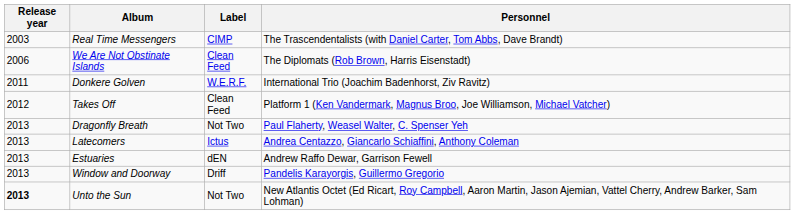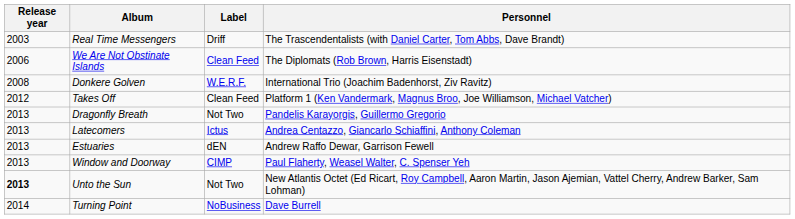 <table class="wikitable sortable">
 <tr>
 <th>Release year</th>
 <th>Album</th>
 <th>Label</th>
 <th>Personnel</th>
 </tr>
 <tr>
 <td>2003</td>
 <td><em>Real Time Messengers</em></td>
-<td><a href='#'>CIMP</a></td>
+<td>Driff</td>
 <td>The Trascendentalists (with <a href='#'>Daniel Carter</a>, <a href='#'>Tom Abbs</a>, Dave Brandt)</td>
 </tr>
 <tr>
 <td>2006</td>
 <td><em><a href='#'>We Are Not Obstinate Islands</a></em></td>
 <td><a href='#'>Clean Feed</a></td>
 <td>The Diplomats (<a href='#'>Rob Brown</a>, Harris Eisenstadt)</td>
 </tr>
 <tr>
-<td>2011</td>
+<td>2008</td>
 <td><em>Donkere Golven</em></td>
 <td><a href='#'>W.E.R.F.</a></td>
 <td>International Trio (Joachim Badenhorst, Ziv Ravitz)</td>
 </tr>
 <tr>
 <td>2012</td>
 <td><em>Takes Off</em></td>
 <td>Clean Feed</td>
 <td>Platform 1 (<a href='#'>Ken Vandermark</a>, <a href='#'>Magnus Broo</a>, Joe Williamson, <a href='#'>Michael Vatcher</a>)</td>
 </tr>
 <tr>
 <td>2013</td>
 <td><em>Dragonfly Breath</em></td>
 <td>Not Two</td>
-<td><a href='#'>Paul Flaherty</a>, <a href='#'>Weasel Walter</a>, <a href='#'>C. Spenser Yeh</a></td>
+<td><a href='#'>Pandelis Karayorgis</a>, <a href='#'>Guillermo Gregorio</a></td>
 </tr>
 <tr>
 <td>2013</td>
 <td><em>Latecomers</em></td>
 <td><a href='#'>Ictus</a></td>
 <td><a href='#'>Andrea Centazzo</a>, <a href='#'>Giancarlo Schiaffini</a>, <a href='#'>Anthony Coleman</a></td>
 </tr>
 <tr>
 <td>2013</td>
 <td><em>Estuaries</em></td>
 <td>dEN</td>
 <td>Andrew Raffo Dewar, Garrison Fewell</td>
 </tr>
 <tr>
 <td>2013</td>
 <td><em>Window and Doorway</em></td>
-<td>Driff</td>
-<td><a href='#'>Pandelis Karayorgis</a>, <a href='#'>Guillermo Gregorio</a></td>
+<td><a href='#'>CIMP</a></td>
+<td><a href='#'>Paul Flaherty</a>, <a href='#'>Weasel Walter</a>, <a href='#'>C. Spenser Yeh</a></td>
 </tr>
 <tr>
 <td><strong>2013</strong></td>
 <td><em>Unto the Sun</em></td>
 <td>Not Two</td>
 <td>New Atlantis Octet (Ed Ricart, <a href='#'>Roy Campbell</a>, Aaron Martin, Jason Ajemian, Vattel Cherry, Andrew Barker, Sam Lohman)</td>
 </tr>
+<tr>
+<td>2014</td>
+<td><em>Turning Point</em></td>
+<td><a href='#'>NoBusiness</a></td>
+<td><a href='#'>Dave Burrell</a></td>
+</tr>
 </table>
